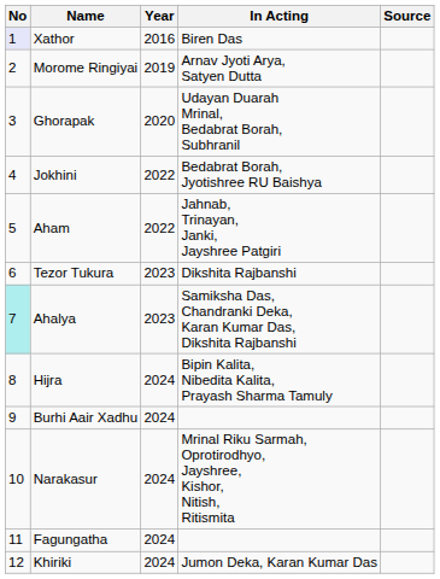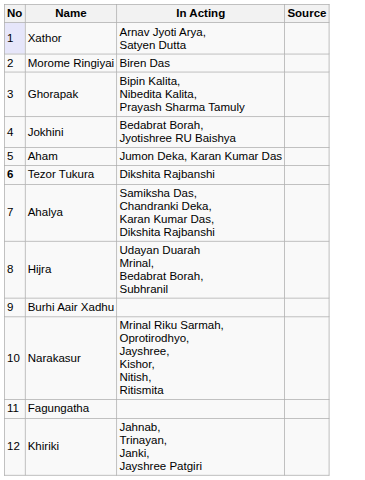 <table class="wikitable">
 <tr>
 <th>No</th>
 <th>Name</th>
-<th>Year</th>
 <th>In Acting</th>
 <th>Source</th>
 </tr>
 <tr>
 <td style="background: lavender;">1</td>
 <td>Xathor</td>
-<td>2016</td>
-<td>Biren Das</td>
+<td>Arnav Jyoti Arya,<br>Satyen Dutta</td>
 <td></td>
 </tr>
 <tr>
 <td>2</td>
 <td>Morome Ringiyai</td>
-<td>2019</td>
-<td>Arnav Jyoti Arya,<br>Satyen Dutta</td>
+<td>Biren Das</td>
 <td></td>
 </tr>
 <tr>
 <td>3</td>
 <td>Ghorapak</td>
-<td>2020</td>
-<td>Udayan Duarah<br>Mrinal,<br> Bedabrat Borah,<br> Subhranil</td>
+<td>Bipin Kalita,<br> Nibedita Kalita,<br> Prayash Sharma Tamuly</td>
 <td></td>
 </tr>
 <tr>
 <td>4</td>
 <td>Jokhini</td>
-<td>2022</td>
 <td>Bedabrat Borah,<br>Jyotishree RU Baishya</td>
 <td></td>
 </tr>
 <tr>
 <td>5</td>
 <td>Aham</td>
-<td>2022</td>
-<td>Jahnab,<br> Trinayan,<br> Janki, <br>Jayshree Patgiri</td>
+<td>Jumon Deka, Karan Kumar Das</td>
 <td></td>
 </tr>
 <tr>
-<td>6</td>
+<td><strong>6</strong></td>
 <td>Tezor Tukura</td>
-<td>2023</td>
 <td>Dikshita Rajbanshi</td>
 <td></td>
 </tr>
 <tr>
-<td style="background: paleturquoise;">7</td>
+<td>7</td>
 <td>Ahalya</td>
-<td>2023</td>
 <td>Samiksha Das,<br>Chandranki Deka,<br>Karan Kumar Das,<br>Dikshita Rajbanshi</td>
 <td></td>
 </tr>
 <tr>
 <td>8</td>
 <td>Hijra</td>
-<td>2024</td>
-<td>Bipin Kalita,<br> Nibedita Kalita,<br> Prayash Sharma Tamuly</td>
+<td>Udayan Duarah<br>Mrinal,<br> Bedabrat Borah,<br> Subhranil</td>
 <td></td>
 </tr>
 <tr>
 <td>9</td>
 <td>Burhi Aair Xadhu</td>
-<td>2024</td>
 <td></td>
 <td></td>
 </tr>
 <tr>
 <td>10</td>
 <td>Narakasur</td>
-<td>2024</td>
 <td>Mrinal Riku Sarmah,<br> Oprotirodhyo,<br> Jayshree,<br> Kishor,<br> Nitish,<br> Ritismita</td>
 <td></td>
 </tr>
 <tr>
 <td>11</td>
 <td>Fagungatha</td>
-<td>2024</td>
 <td></td>
 <td></td>
 </tr>
 <tr>
 <td>12</td>
 <td>Khiriki</td>
-<td>2024</td>
-<td>Jumon Deka, Karan Kumar Das</td>
+<td>Jahnab,<br> Trinayan,<br> Janki, <br>Jayshree Patgiri</td>
 <td></td>
 </tr>
 </table>
